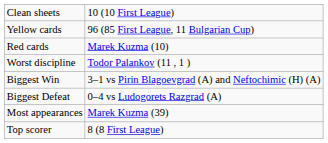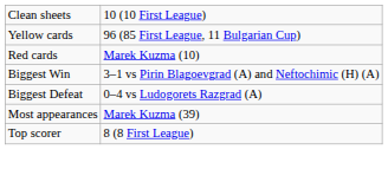 <table class="wikitable">
 <tr>
 <td>Clean sheets</td>
 <td>10 (10 <a href='#'>First League</a>)</td>
 </tr>
 <tr>
 <td>Yellow cards</td>
 <td>96 (85 <a href='#'>First League</a>, 11 <a href='#'>Bulgarian Cup</a>)</td>
 </tr>
 <tr>
 <td>Red cards</td>
 <td> <a href='#'>Marek Kuzma</a> (10)</td>
-</tr>
-<tr>
-<td>Worst discipline</td>
-<td> <a href='#'>Todor Palankov</a> (11 , 1 )</td>
 </tr>
 <tr>
 <td>Biggest Win</td>
 <td>3–1 vs <a href='#'>Pirin Blagoevgrad</a> (A) and <a href='#'>Neftochimic</a> (H) (A)</td>
 </tr>
 <tr>
 <td>Biggest Defeat</td>
 <td>0–4 vs <a href='#'>Ludogorets Razgrad</a> (A)</td>
 </tr>
 <tr>
 <td>Most appearances</td>
 <td> <a href='#'>Marek Kuzma</a> (39)</td>
 </tr>
 <tr>
 <td>Top scorer</td>
 <td>8 (8 <a href='#'>First League</a>)</td>
 </tr>
 </table>
